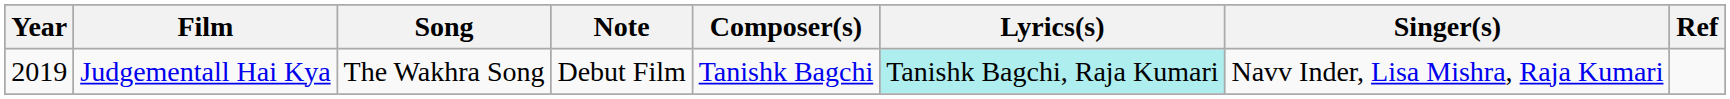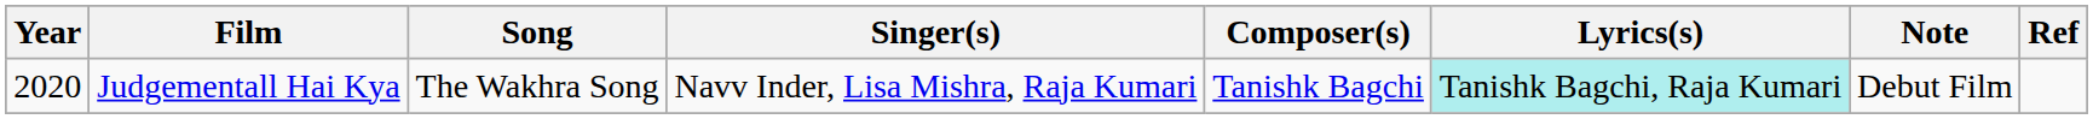 <table class=wikitable>
 <tr>
 <th>Year</th>
 <th>Film</th>
 <th>Song</th>
-<th>Note</th>
+<th>Singer(s)</th>
 <th>Composer(s)</th>
 <th>Lyrics(s)</th>
-<th>Singer(s)</th>
+<th>Note</th>
 <th>Ref</th>
 </tr>
 <tr>
-<td>2019</td>
+<td>2020</td>
 <td><a href='#'>Judgementall Hai Kya</a></td>
 <td>The Wakhra Song</td>
-<td>Debut Film</td>
+<td>Navv Inder, <a href='#'>Lisa Mishra</a>, <a href='#'>Raja Kumari</a></td>
 <td><a href='#'>Tanishk Bagchi</a></td>
 <td style="background: paleturquoise;">Tanishk Bagchi, Raja Kumari</td>
-<td>Navv Inder, <a href='#'>Lisa Mishra</a>, <a href='#'>Raja Kumari</a></td>
+<td>Debut Film</td>
 <td></td>
 </tr>
 </table>
